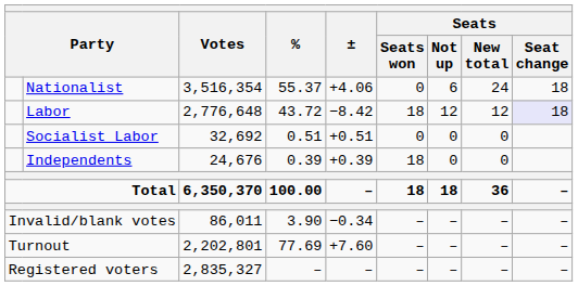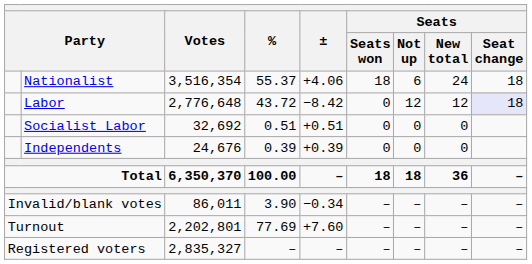 <table class="wikitable sortable tpl-blanktable" style="text-align:right; margin-bottom:0">
 <tr>
 <th colspan="9"></th>
 </tr>
 <tr>
 <th colspan="2" rowspan="2">Party</th>
 <th rowspan="2">Votes</th>
 <th rowspan="2">%</th>
 <th rowspan="2">±</th>
 <th colspan="4">Seats</th>
 </tr>
 <tr>
 <th>Seats<br>won</th>
 <th>Not<br>up</th>
 <th>New<br>total</th>
 <th>Seat<br>change</th>
 </tr>
 <tr>
 <td> </td>
 <td style="text-align:left;"><a href='#'>Nationalist</a></td>
 <td>3,516,354</td>
 <td>55.37</td>
 <td>+4.06</td>
-<td>0</td>
+<td>18</td>
 <td>6</td>
 <td>24</td>
 <td> 18</td>
 </tr>
 <tr>
 <td> </td>
 <td style="text-align:left;"><a href='#'>Labor</a></td>
 <td>2,776,648</td>
 <td>43.72</td>
 <td>−8.42</td>
-<td>18</td>
+<td>0</td>
 <td>12</td>
 <td>12</td>
 <td style="background: lavender;"> 18</td>
 </tr>
 <tr>
 <td> </td>
 <td style="text-align:left;"><a href='#'>Socialist Labor</a></td>
 <td>32,692</td>
 <td>0.51</td>
 <td>+0.51</td>
 <td>0</td>
 <td>0</td>
 <td>0</td>
 <td></td>
 </tr>
 <tr>
 <td> </td>
 <td style="text-align:left;"><a href='#'>Independents</a></td>
 <td>24,676</td>
 <td>0.39</td>
 <td>+0.39</td>
-<td>18</td>
+<td>0</td>
 <td>0</td>
 <td>0</td>
 <td></td>
 </tr>
 <tr>
 <th colspan=9></th>
 </tr>
 <tr>
 <td colspan="2"><strong>Total</strong></td>
 <td><strong>6,350,370</strong></td>
 <td><strong>100.00</strong></td>
 <td><strong>–</strong></td>
 <td><strong>18</strong></td>
 <td><strong>18</strong></td>
 <td><strong>36</strong></td>
 <td><strong>–</strong></td>
 </tr>
 <tr>
 <th colspan=9></th>
 </tr>
 <tr>
 <td colspan="2" align=left>Invalid/blank votes</td>
 <td>86,011</td>
 <td>3.90</td>
 <td>−0.34</td>
 <td>–</td>
 <td>–</td>
 <td>–</td>
 <td>–</td>
 </tr>
 <tr>
 <td colspan="2" align=left>Turnout</td>
 <td>2,202,801</td>
 <td>77.69</td>
 <td>+7.60</td>
 <td>–</td>
 <td>–</td>
 <td>–</td>
 <td>–</td>
 </tr>
 <tr>
 <td colspan="2" align=left>Registered voters</td>
 <td>2,835,327</td>
 <td>–</td>
 <td>–</td>
 <td>–</td>
 <td>–</td>
 <td>–</td>
 <td>–</td>
 </tr>
 </table>
